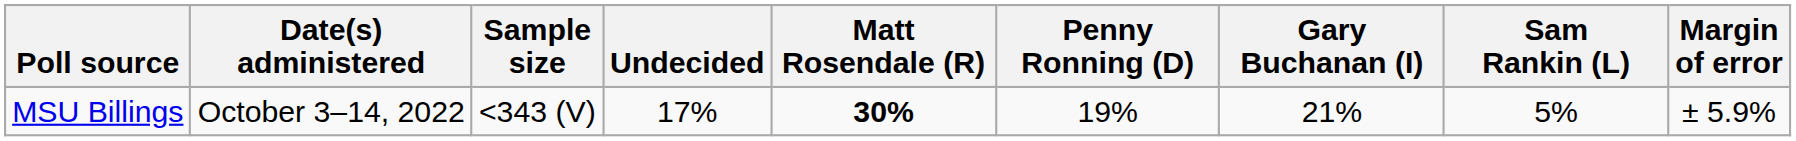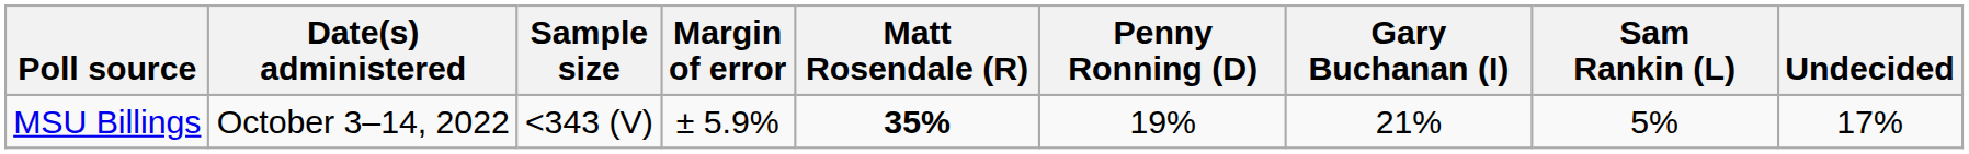 <table class="wikitable" style="font-size:90%;text-align:center;">
 <tr valign=bottom>
 <th>Poll source</th>
 <th>Date(s)<br>administered</th>
 <th>Sample<br>size</th>
-<th>Undecided</th>
+<th>Margin<br>of error</th>
 <th style="width:100px;">Matt<br>Rosendale (R)</th>
 <th style="width:100px;">Penny<br>Ronning (D)</th>
 <th style="width:100px;">Gary<br>Buchanan (I)</th>
 <th style="width:100px;">Sam<br>Rankin (L)</th>
-<th>Margin<br>of error</th>
+<th>Undecided</th>
 </tr>
 <tr>
 <td style="text-align:left;"><a href='#'>MSU Billings</a></td>
 <td>October 3–14, 2022</td>
 <td><343 (V)</td>
-<td>17%</td>
-<td><strong>30%</strong></td>
+<td>± 5.9%</td>
+<td><strong>35%</strong></td>
 <td>19%</td>
 <td>21%</td>
 <td>5%</td>
-<td>± 5.9%</td>
+<td>17%</td>
 </tr>
 </table>
